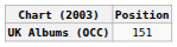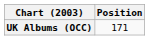 <table class="wikitable plainrowheaders" style="text-align:center">
 <tr>
 <th>Chart (2003)</th>
 <th>Position</th>
 </tr>
 <tr>
 <th scope="row">UK Albums (OCC)</th>
-<td>151</td>
+<td>171</td>
 </tr>
 </table>
